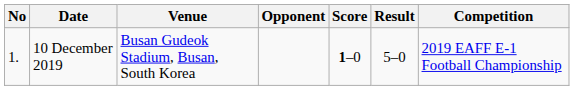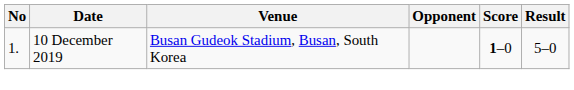 <table class="wikitable">
 <tr>
 <th>No</th>
 <th>Date</th>
 <th>Venue</th>
 <th>Opponent</th>
 <th>Score</th>
 <th>Result</th>
-<th>Competition</th>
 </tr>
 <tr>
 <td>1.</td>
 <td>10 December 2019</td>
 <td><a href='#'>Busan Gudeok Stadium</a>, <a href='#'>Busan</a>, South Korea</td>
 <td></td>
 <td align=center><strong>1</strong>–0</td>
 <td align=center>5–0</td>
-<td><a href='#'>2019 EAFF E-1 Football Championship</a></td>
 </tr>
 </table>
